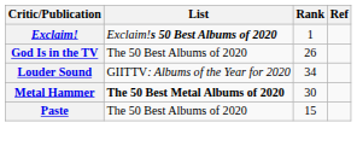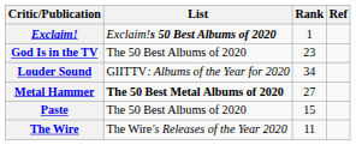 <table class="wikitable plainrowheaders">
 <tr>
 <th>Critic/Publication</th>
 <th>List</th>
 <th>Rank</th>
 <th>Ref</th>
 </tr>
 <tr>
 <th scope="row"><em><a href='#'>Exclaim!</a></em></th>
 <td><em>Exclaim!<strong>s 50 Best Albums of 2020</td>
 <td style="text-align:center;">1</td>
 <td style="text-align:center;"></td>
 </tr>
 <tr>
 <th scope="row"></em><a href='#'>God Is in the TV</a><em></th>
 <td>The 50 Best Albums of 2020</td>
-<td style="text-align:center;">26</td>
+<td style="text-align:center;">23</td>
 <td style="text-align:center;"></td>
 </tr>
 <tr>
 <th scope="row"></em><a href='#'>Louder Sound</a><em></th>
 <td></em>GIITTV<em>: Albums of the Year for 2020</td>
 <td style="text-align:center;">34</td>
 <td style="text-align:center;"></td>
 </tr>
 <tr>
 <th scope="row"></em><a href='#'>Metal Hammer</a><em></th>
 <td><strong>The 50 Best Metal Albums of 2020</strong></td>
-<td style="text-align:center;">30</td>
+<td style="text-align:center;">27</td>
 <td style="text-align:center;"></td>
 </tr>
 <tr>
 <th scope="row"></em><a href='#'>Paste</a><em></th>
 <td>The 50 Best Albums of 2020</td>
 <td style="text-align:center;">15</td>
 <td style="text-align:center;"></td>
 </tr>
+<tr>
+<th scope="row"></em><a href='#'>The Wire</a><em></th>
+<td></em>The Wire<em>'s Releases of the Year 2020</td>
+<td style="text-align:center;">11</td>
+<td style="text-align:center;"></td>
+</tr>
 </table>
